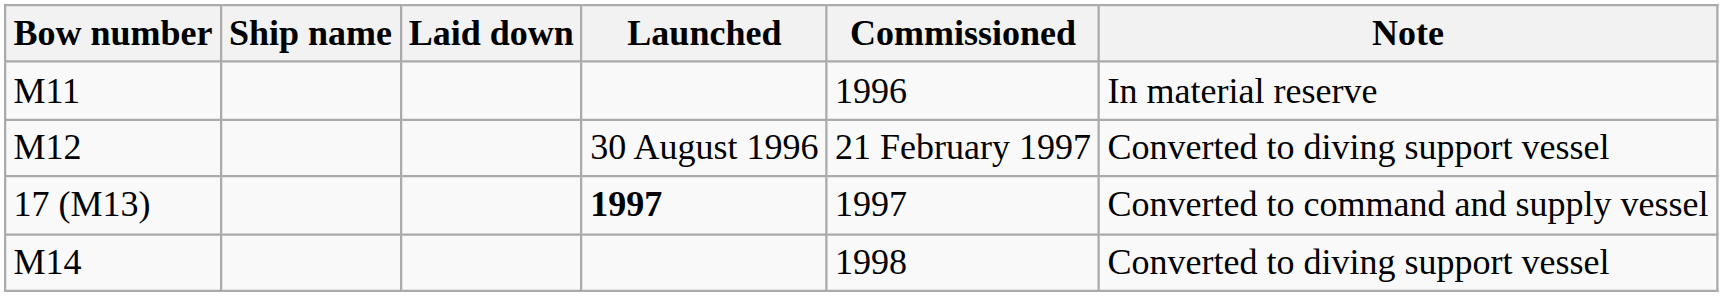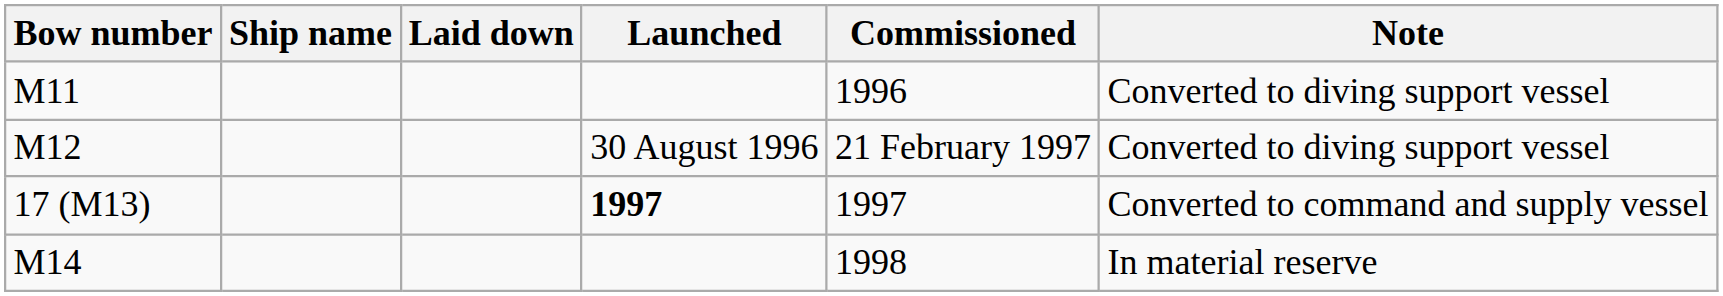 <table class="wikitable">
 <tr>
 <th>Bow number</th>
 <th>Ship name</th>
 <th>Laid down</th>
 <th>Launched</th>
 <th>Commissioned</th>
 <th>Note</th>
 </tr>
 <tr>
 <td>M11</td>
 <td></td>
 <td></td>
 <td></td>
 <td>1996</td>
-<td>In material reserve</td>
+<td>Converted to diving support vessel</td>
 </tr>
 <tr>
 <td>M12</td>
 <td></td>
 <td></td>
 <td>30 August 1996</td>
 <td>21 February 1997</td>
 <td>Converted to diving support vessel</td>
 </tr>
 <tr>
 <td>17 (M13)</td>
 <td></td>
 <td></td>
 <td><strong>1997</strong></td>
 <td>1997</td>
 <td>Converted to command and supply vessel</td>
 </tr>
 <tr>
 <td>M14</td>
 <td></td>
 <td></td>
 <td></td>
 <td>1998</td>
-<td>Converted to diving support vessel</td>
+<td>In material reserve</td>
 </tr>
 </table>
